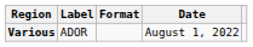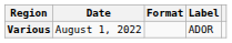 <table class="wikitable plainrowheaders">
 <tr>
 <th scope="col">Region</th>
+<th scope="col">Date</th>
+<th scope="col">Format</th>
 <th scope="col">Label</th>
-<th scope="col">Format</th>
-<th scope="col">Date</th>
 <th scope="col"></th>
 </tr>
 <tr>
 <th scope="row">Various</th>
+<td>August 1, 2022</td>
+<td></td>
 <td>ADOR</td>
-<td></td>
-<td>August 1, 2022</td>
 <td align="center"></td>
 </tr>
 </table>
